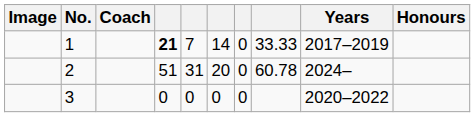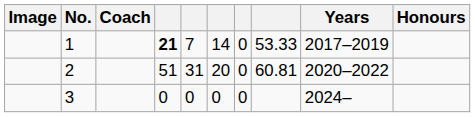 <table class="wikitable sortable">
 <tr>
 <th class="unsortable">Image</th>
 <th>No.</th>
 <th>Coach</th>
 <th></th>
 <th></th>
 <th></th>
 <th></th>
 <th></th>
 <th>Years</th>
 <th>Honours</th>
 </tr>
 <tr>
 <td></td>
 <td>1</td>
 <td></td>
 <td><strong>21</strong></td>
 <td>7</td>
 <td>14</td>
 <td>0</td>
-<td>33.33</td>
+<td>53.33</td>
 <td>2017–2019</td>
 <td></td>
 </tr>
 <tr>
 <td></td>
 <td>2</td>
 <td></td>
 <td>51</td>
 <td>31</td>
 <td>20</td>
 <td>0</td>
-<td>60.78</td>
-<td>2024–</td>
+<td>60.81</td>
+<td>2020–2022</td>
 <td></td>
 </tr>
 <tr>
 <td></td>
 <td>3</td>
 <td></td>
 <td>0</td>
 <td>0</td>
 <td>0</td>
 <td>0</td>
 <td></td>
-<td>2020–2022</td>
+<td>2024–</td>
 <td></td>
 </tr>
 </table>
